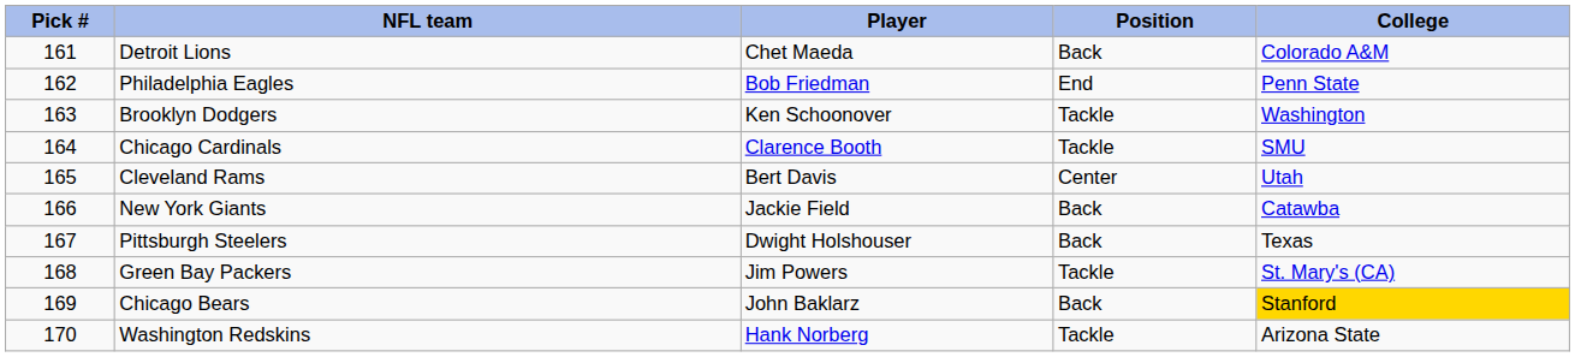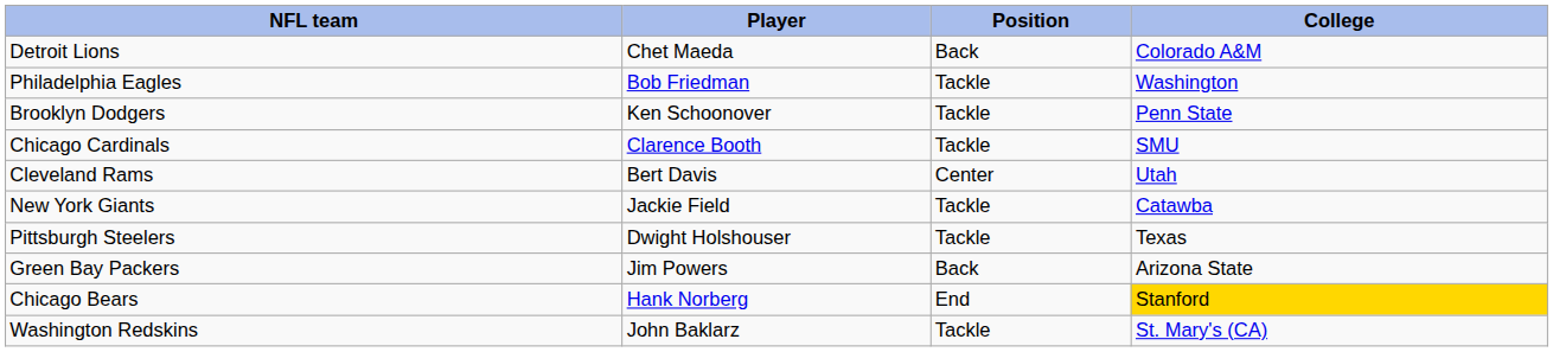 <table class="wikitable sortable sortable" style="width: 100%">
 <tr>
-<th style="background:#A8BDEC;" width=7%>Pick #</th>
 <th width=40% style="background:#A8BDEC;">NFL team</th>
 <th width=20% style="background:#A8BDEC;">Player</th>
 <th width=13% style="background:#A8BDEC;">Position</th>
 <th style="background:#A8BDEC;">College</th>
 </tr>
 <tr>
-<td align=center>161</td>
 <td>Detroit Lions</td>
 <td>Chet Maeda</td>
 <td>Back</td>
 <td><a href='#'>Colorado A&M</a></td>
 </tr>
 <tr>
-<td align=center>162</td>
 <td>Philadelphia Eagles</td>
 <td><a href='#'>Bob Friedman</a></td>
-<td>End</td>
-<td><a href='#'>Penn State</a></td>
-</tr>
-<tr>
-<td align=center>163</td>
-<td>Brooklyn Dodgers</td>
-<td>Ken Schoonover</td>
 <td>Tackle</td>
 <td><a href='#'>Washington</a></td>
 </tr>
 <tr>
-<td align=center>164</td>
+<td>Brooklyn Dodgers</td>
+<td>Ken Schoonover</td>
+<td>Tackle</td>
+<td><a href='#'>Penn State</a></td>
+</tr>
+<tr>
 <td>Chicago Cardinals</td>
 <td><a href='#'>Clarence Booth</a></td>
 <td>Tackle</td>
 <td><a href='#'>SMU</a></td>
 </tr>
 <tr>
-<td align=center>165</td>
 <td>Cleveland Rams</td>
 <td>Bert Davis</td>
 <td>Center</td>
 <td><a href='#'>Utah</a></td>
 </tr>
 <tr>
-<td align=center>166</td>
 <td>New York Giants</td>
 <td>Jackie Field</td>
-<td>Back</td>
+<td>Tackle</td>
 <td><a href='#'>Catawba</a></td>
 </tr>
 <tr>
-<td align=center>167</td>
 <td>Pittsburgh Steelers</td>
 <td>Dwight Holshouser</td>
-<td>Back</td>
+<td>Tackle</td>
 <td>Texas</td>
 </tr>
 <tr>
-<td align=center>168</td>
 <td>Green Bay Packers</td>
 <td>Jim Powers</td>
+<td>Back</td>
+<td>Arizona State</td>
+</tr>
+<tr>
+<td>Chicago Bears</td>
+<td><a href='#'>Hank Norberg</a></td>
+<td>End</td>
+<td style="background: gold;">Stanford</td>
+</tr>
+<tr>
+<td>Washington Redskins</td>
+<td>John Baklarz</td>
 <td>Tackle</td>
 <td><a href='#'>St. Mary's (CA)</a></td>
 </tr>
-<tr>
-<td align=center>169</td>
-<td>Chicago Bears</td>
-<td>John Baklarz</td>
-<td>Back</td>
-<td style="background: gold;">Stanford</td>
-</tr>
-<tr>
-<td align=center>170</td>
-<td>Washington Redskins</td>
-<td><a href='#'>Hank Norberg</a></td>
-<td>Tackle</td>
-<td>Arizona State</td>
-</tr>
 </table>
